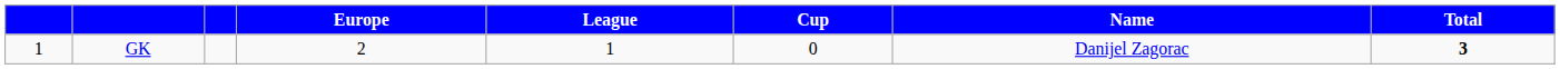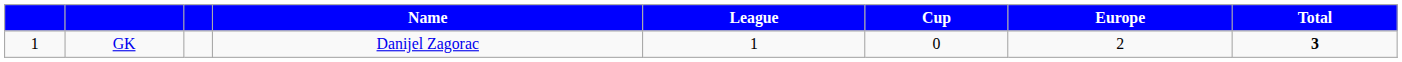 <table class="wikitable" style="text-align:center; font-size:90%; width:80%;">
 <tr>
 <th style="background:#0000ff; color:white; text-align:center;"></th>
 <th style="background:#0000ff; color:white; text-align:center;"></th>
 <th style="background:#0000ff; color:white; text-align:center;"></th>
-<th style="background:#0000ff; color:white; text-align:center;">Europe</th>
+<th style="background:#0000ff; color:white; text-align:center;">Name</th>
 <th style="background:#0000ff; color:white; text-align:center;">League</th>
 <th style="background:#0000ff; color:white; text-align:center;">Cup</th>
-<th style="background:#0000ff; color:white; text-align:center;">Name</th>
+<th style="background:#0000ff; color:white; text-align:center;">Europe</th>
 <th style="background:#0000ff; color:white; text-align:center;">Total</th>
 </tr>
 <tr>
 <td>1</td>
 <td><a href='#'>GK</a></td>
 <td></td>
-<td>2</td>
+<td><a href='#'>Danijel Zagorac</a></td>
 <td>1</td>
 <td>0</td>
-<td><a href='#'>Danijel Zagorac</a></td>
+<td>2</td>
 <td><strong>3</strong></td>
 </tr>
 </table>
